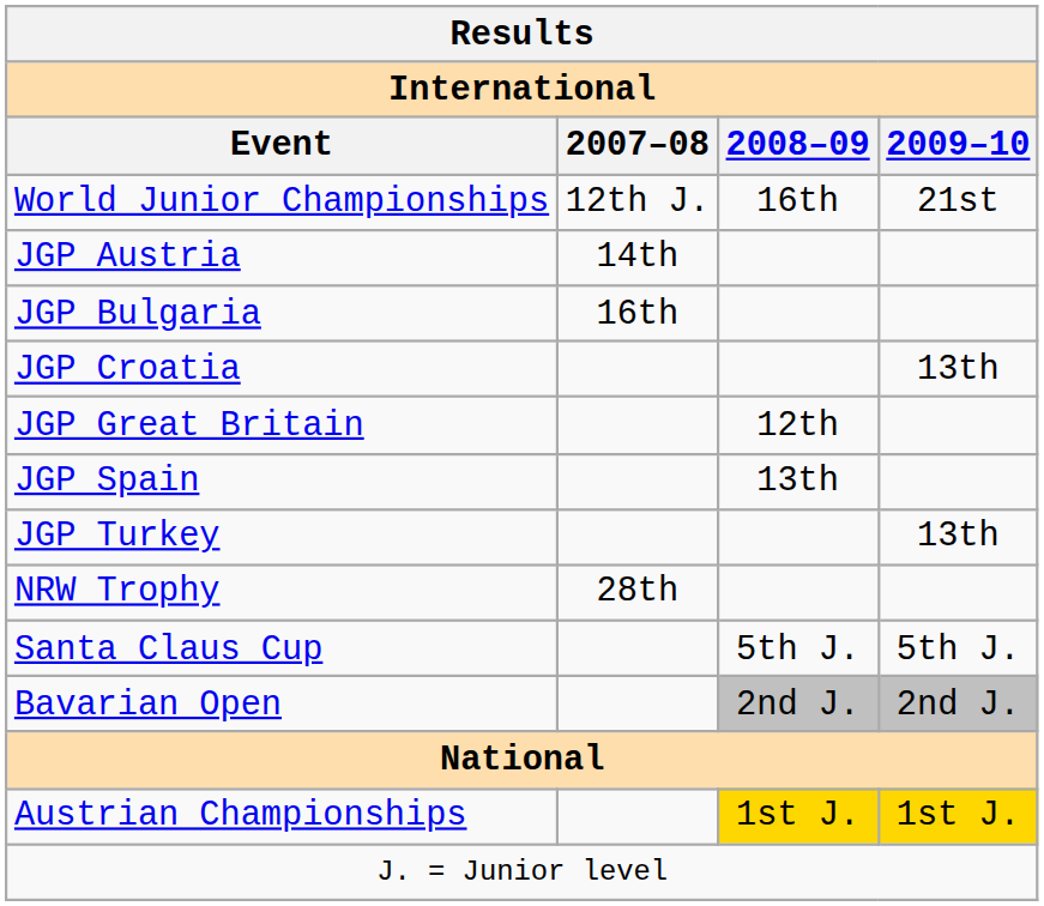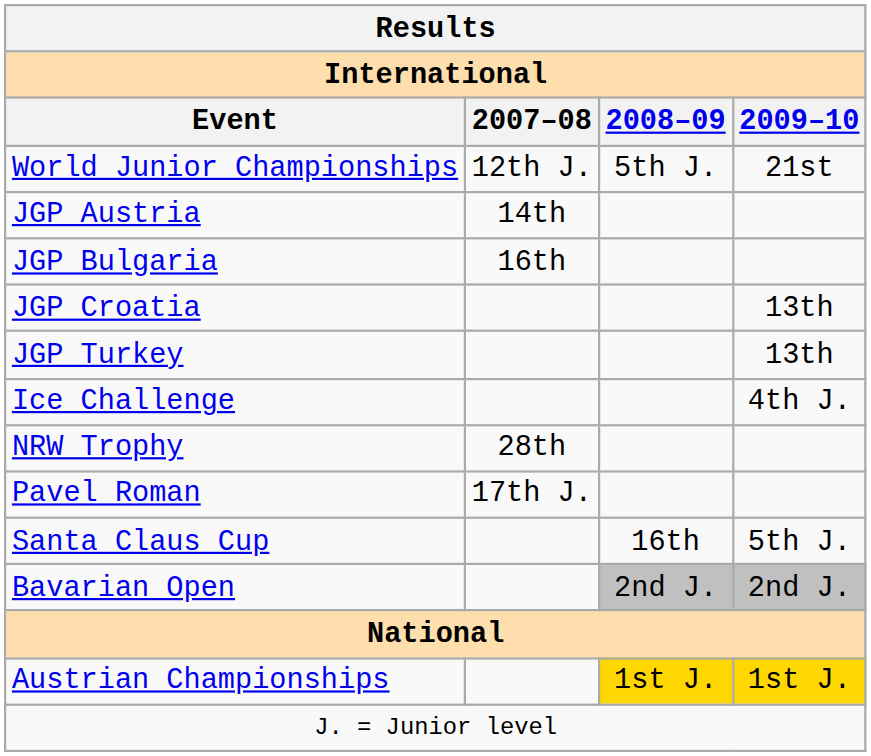 <table class="wikitable" style="text-align:center">
 <tr>
 <th colspan=4 align=center><strong>Results</strong></th>
 </tr>
 <tr>
 <th style="background-color: #ffdead; " colspan=4 align=center><strong>International</strong></th>
 </tr>
 <tr>
 <th>Event</th>
 <th>2007–08</th>
 <th><a href='#'>2008–09</a></th>
 <th><a href='#'>2009–10</a></th>
 </tr>
 <tr>
 <td align=left><a href='#'>World Junior Championships</a></td>
 <td>12th J.</td>
-<td>16th</td>
+<td>5th J.</td>
 <td>21st</td>
 </tr>
 <tr>
 <td align=left><a href='#'>JGP Austria</a></td>
 <td>14th</td>
 <td></td>
 <td></td>
 </tr>
 <tr>
 <td align=left><a href='#'>JGP Bulgaria</a></td>
 <td>16th</td>
 <td></td>
 <td></td>
 </tr>
 <tr>
 <td align=left><a href='#'>JGP Croatia</a></td>
 <td></td>
 <td></td>
 <td>13th</td>
 </tr>
 <tr>
-<td align=left><a href='#'>JGP Great Britain</a></td>
-<td></td>
-<td>12th</td>
-<td></td>
-</tr>
-<tr>
-<td align=left><a href='#'>JGP Spain</a></td>
-<td></td>
-<td>13th</td>
-<td></td>
-</tr>
-<tr>
 <td align=left><a href='#'>JGP Turkey</a></td>
 <td></td>
 <td></td>
 <td>13th</td>
+</tr>
+<tr>
+<td align=left><a href='#'>Ice Challenge</a></td>
+<td></td>
+<td></td>
+<td>4th J.</td>
 </tr>
 <tr>
 <td align=left><a href='#'>NRW Trophy</a></td>
 <td>28th</td>
 <td></td>
 <td></td>
 </tr>
 <tr>
+<td align=left><a href='#'>Pavel Roman</a></td>
+<td>17th J.</td>
+<td></td>
+<td></td>
+</tr>
+<tr>
 <td align=left><a href='#'>Santa Claus Cup</a></td>
 <td></td>
-<td>5th J.</td>
+<td>16th</td>
 <td>5th J.</td>
 </tr>
 <tr>
 <td align=left><a href='#'>Bavarian Open</a></td>
 <td></td>
 <td bgcolor=silver>2nd J.</td>
 <td bgcolor=silver>2nd J.</td>
 </tr>
 <tr>
 <th style="background-color: #ffdead; " colspan=4 align=center><strong>National</strong></th>
 </tr>
 <tr>
 <td align=left><a href='#'>Austrian Championships</a></td>
 <td></td>
 <td bgcolor=gold>1st J.</td>
 <td bgcolor=gold>1st J.</td>
 </tr>
 <tr>
 <td colspan=4 align=center><small> J. = Junior level </small></td>
 </tr>
 </table>
